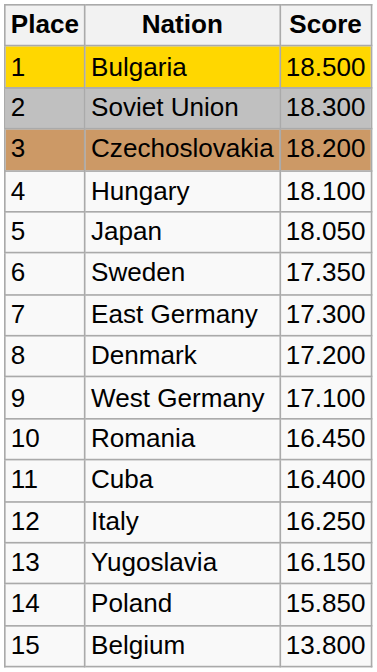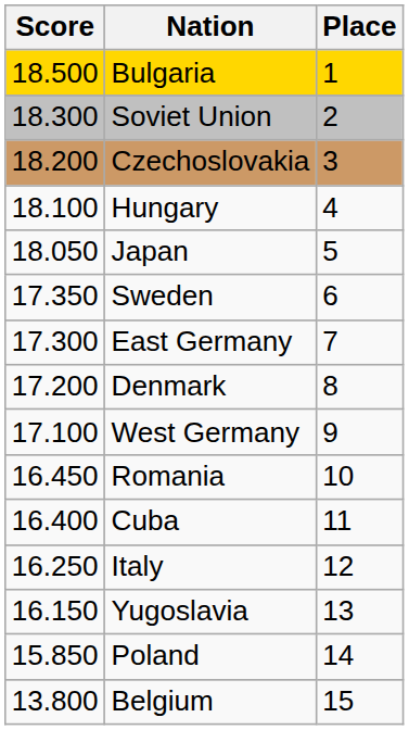 <table class="wikitable">
 <tr>
+<th>Score</th>
+<th>Nation</th>
 <th>Place</th>
-<th>Nation</th>
-<th>Score</th>
 </tr>
 <tr bgcolor=gold>
+<td>18.500</td>
+<td> Bulgaria</td>
 <td>1</td>
-<td> Bulgaria</td>
-<td>18.500</td>
 </tr>
 <tr bgcolor=silver>
+<td>18.300</td>
+<td> Soviet Union</td>
 <td>2</td>
-<td> Soviet Union</td>
-<td>18.300</td>
 </tr>
 <tr bgcolor=cc9966>
+<td>18.200</td>
+<td> Czechoslovakia</td>
 <td>3</td>
-<td> Czechoslovakia</td>
-<td>18.200</td>
 </tr>
 <tr>
+<td>18.100</td>
+<td> Hungary</td>
 <td>4</td>
-<td> Hungary</td>
-<td>18.100</td>
 </tr>
 <tr>
+<td>18.050</td>
+<td> Japan</td>
 <td>5</td>
-<td> Japan</td>
-<td>18.050</td>
 </tr>
 <tr>
+<td>17.350</td>
+<td> Sweden</td>
 <td>6</td>
-<td> Sweden</td>
-<td>17.350</td>
 </tr>
 <tr>
+<td>17.300</td>
+<td> East Germany</td>
 <td>7</td>
-<td> East Germany</td>
-<td>17.300</td>
 </tr>
 <tr>
+<td>17.200</td>
+<td> Denmark</td>
 <td>8</td>
-<td> Denmark</td>
-<td>17.200</td>
 </tr>
 <tr>
+<td>17.100</td>
+<td> West Germany</td>
 <td>9</td>
-<td> West Germany</td>
-<td>17.100</td>
 </tr>
 <tr>
+<td>16.450</td>
+<td> Romania</td>
 <td>10</td>
-<td> Romania</td>
-<td>16.450</td>
 </tr>
 <tr>
+<td>16.400</td>
+<td> Cuba</td>
 <td>11</td>
-<td> Cuba</td>
-<td>16.400</td>
 </tr>
 <tr>
+<td>16.250</td>
+<td> Italy</td>
 <td>12</td>
-<td> Italy</td>
-<td>16.250</td>
 </tr>
 <tr>
+<td>16.150</td>
+<td> Yugoslavia</td>
 <td>13</td>
-<td> Yugoslavia</td>
-<td>16.150</td>
 </tr>
 <tr>
+<td>15.850</td>
+<td> Poland</td>
 <td>14</td>
-<td> Poland</td>
-<td>15.850</td>
 </tr>
 <tr>
+<td>13.800</td>
+<td> Belgium</td>
 <td>15</td>
-<td> Belgium</td>
-<td>13.800</td>
 </tr>
 </table>
